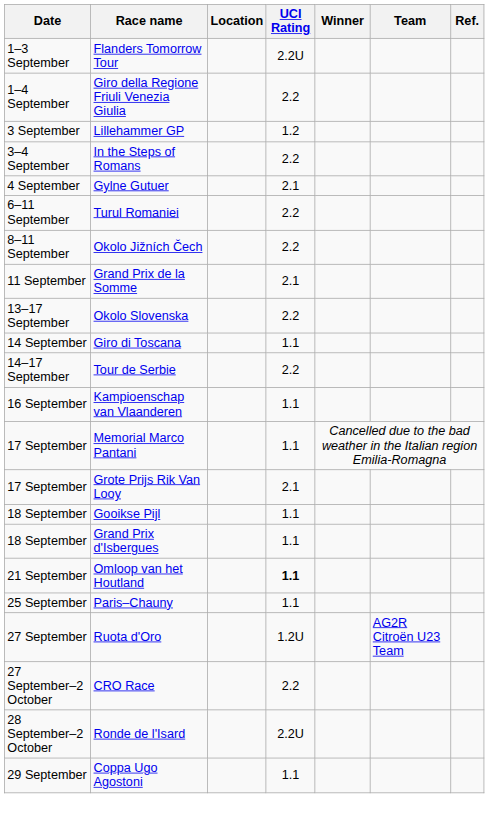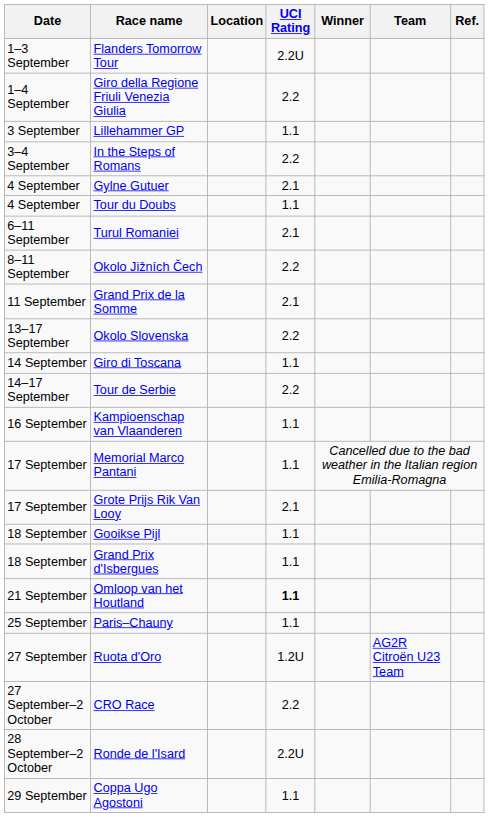 <table class="wikitable sortable">
 <tr>
 <th>Date</th>
 <th>Race name</th>
 <th>Location</th>
 <th><a href='#'>UCI Rating</a></th>
 <th>Winner</th>
 <th>Team</th>
 <th class="unsortable">Ref.</th>
 </tr>
 <tr>
 <td>1–3 September</td>
 <td><a href='#'>Flanders Tomorrow Tour</a></td>
 <td></td>
 <td align="center">2.2U</td>
 <td></td>
 <td></td>
 <td align="center"></td>
 </tr>
 <tr>
 <td>1–4 September</td>
 <td><a href='#'>Giro della Regione Friuli Venezia Giulia</a></td>
 <td></td>
 <td align="center">2.2</td>
 <td></td>
 <td></td>
 <td align="center"></td>
 </tr>
 <tr>
 <td>3 September</td>
 <td><a href='#'>Lillehammer GP</a></td>
 <td></td>
-<td align="center">1.2</td>
+<td align="center">1.1</td>
 <td></td>
 <td></td>
 <td align="center"></td>
 </tr>
 <tr>
 <td>3–4 September</td>
 <td><a href='#'>In the Steps of Romans</a></td>
 <td></td>
 <td align="center">2.2</td>
 <td></td>
 <td></td>
 <td align="center"></td>
 </tr>
 <tr>
 <td>4 September</td>
 <td><a href='#'>Gylne Gutuer</a></td>
 <td></td>
 <td align="center">2.1</td>
 <td></td>
 <td></td>
 <td align="center"></td>
 </tr>
 <tr>
+<td>4 September</td>
+<td><a href='#'>Tour du Doubs</a></td>
+<td></td>
+<td align="center">1.1</td>
+<td></td>
+<td></td>
+<td align="center"></td>
+</tr>
+<tr>
 <td>6–11 September</td>
 <td><a href='#'>Turul Romaniei</a></td>
 <td></td>
-<td align="center">2.2</td>
+<td align="center">2.1</td>
 <td></td>
 <td></td>
 <td align="center"></td>
 </tr>
 <tr>
 <td>8–11 September</td>
 <td><a href='#'>Okolo Jižních Čech</a></td>
 <td></td>
 <td align="center">2.2</td>
 <td></td>
 <td></td>
 <td align="center"></td>
 </tr>
 <tr>
 <td>11 September</td>
 <td><a href='#'>Grand Prix de la Somme</a></td>
 <td></td>
 <td align="center">2.1</td>
 <td></td>
 <td></td>
 <td align="center"></td>
 </tr>
 <tr>
 <td>13–17 September</td>
 <td><a href='#'>Okolo Slovenska</a></td>
 <td></td>
 <td align="center">2.2</td>
 <td></td>
 <td></td>
 <td align="center"></td>
 </tr>
 <tr>
 <td>14 September</td>
 <td><a href='#'>Giro di Toscana</a></td>
 <td></td>
 <td align="center">1.1</td>
 <td></td>
 <td></td>
 <td align="center"></td>
 </tr>
 <tr>
 <td>14–17 September</td>
 <td><a href='#'>Tour de Serbie</a></td>
 <td></td>
 <td align="center">2.2</td>
 <td></td>
 <td></td>
 <td align="center"></td>
 </tr>
 <tr>
 <td>16 September</td>
 <td><a href='#'>Kampioenschap van Vlaanderen</a></td>
 <td></td>
 <td align="center">1.1</td>
 <td></td>
 <td></td>
 <td align="center"></td>
 </tr>
 <tr>
 <td>17 September</td>
 <td><a href='#'>Memorial Marco Pantani</a></td>
 <td></td>
 <td align="center">1.1</td>
 <td colspan="3" align="center"><em>Cancelled due to the bad weather in the Italian region Emilia-Romagna</em></td>
 </tr>
 <tr>
 <td>17 September</td>
 <td><a href='#'>Grote Prijs Rik Van Looy</a></td>
 <td></td>
 <td align="center">2.1</td>
 <td></td>
 <td></td>
 <td align="center"></td>
 </tr>
 <tr>
 <td>18 September</td>
 <td><a href='#'>Gooikse Pijl</a></td>
 <td></td>
 <td align="center">1.1</td>
 <td></td>
 <td></td>
 <td align="center"></td>
 </tr>
 <tr>
 <td>18 September</td>
 <td><a href='#'>Grand Prix d'Isbergues</a></td>
 <td></td>
 <td align="center">1.1</td>
 <td></td>
 <td></td>
 <td align="center"></td>
 </tr>
 <tr>
 <td>21 September</td>
 <td><a href='#'>Omloop van het Houtland</a></td>
 <td></td>
 <td align="center"><strong>1.1</strong></td>
 <td></td>
 <td></td>
 <td align="center"></td>
 </tr>
 <tr>
 <td>25 September</td>
 <td><a href='#'>Paris–Chauny</a></td>
 <td></td>
 <td align="center">1.1</td>
 <td></td>
 <td></td>
 <td align="center"></td>
 </tr>
 <tr>
 <td>27 September</td>
 <td><a href='#'>Ruota d'Oro</a></td>
 <td></td>
 <td align="center">1.2U</td>
 <td></td>
 <td><a href='#'>AG2R Citroën U23 Team</a></td>
 <td align="center"></td>
 </tr>
 <tr>
 <td>27 September–2 October</td>
 <td><a href='#'>CRO Race</a></td>
 <td></td>
 <td align="center">2.2</td>
 <td></td>
 <td></td>
 <td align="center"></td>
 </tr>
 <tr>
 <td>28 September–2 October</td>
 <td><a href='#'>Ronde de l'Isard</a></td>
 <td></td>
 <td align="center">2.2U</td>
 <td></td>
 <td></td>
 <td align="center"></td>
 </tr>
 <tr>
 <td>29 September</td>
 <td><a href='#'>Coppa Ugo Agostoni</a></td>
 <td></td>
 <td align="center">1.1</td>
 <td></td>
 <td></td>
 <td align="center"></td>
 </tr>
 </table>
